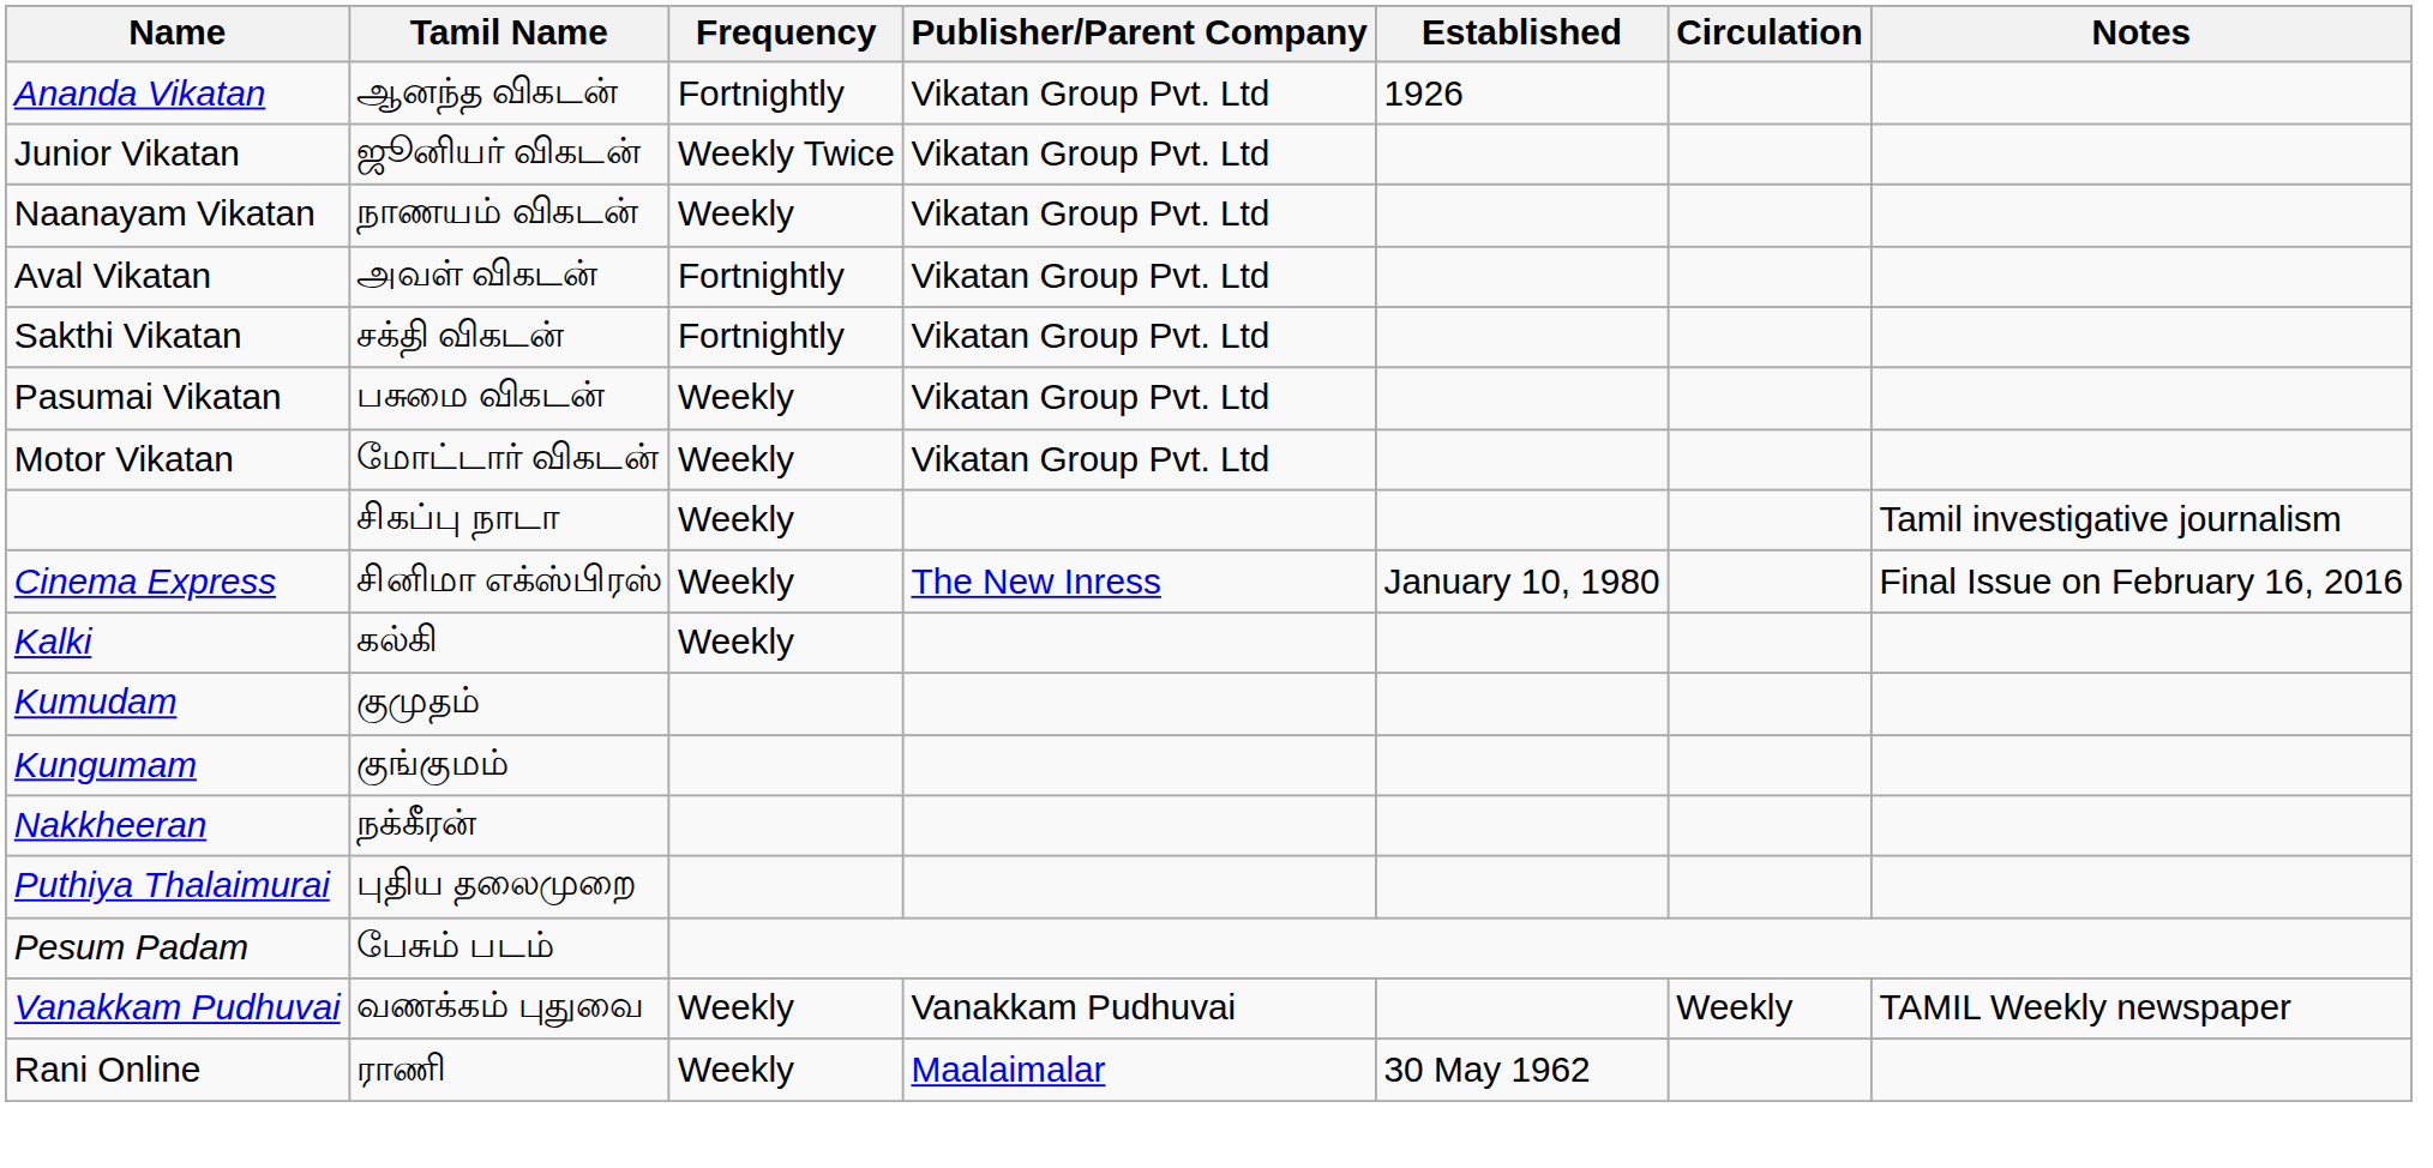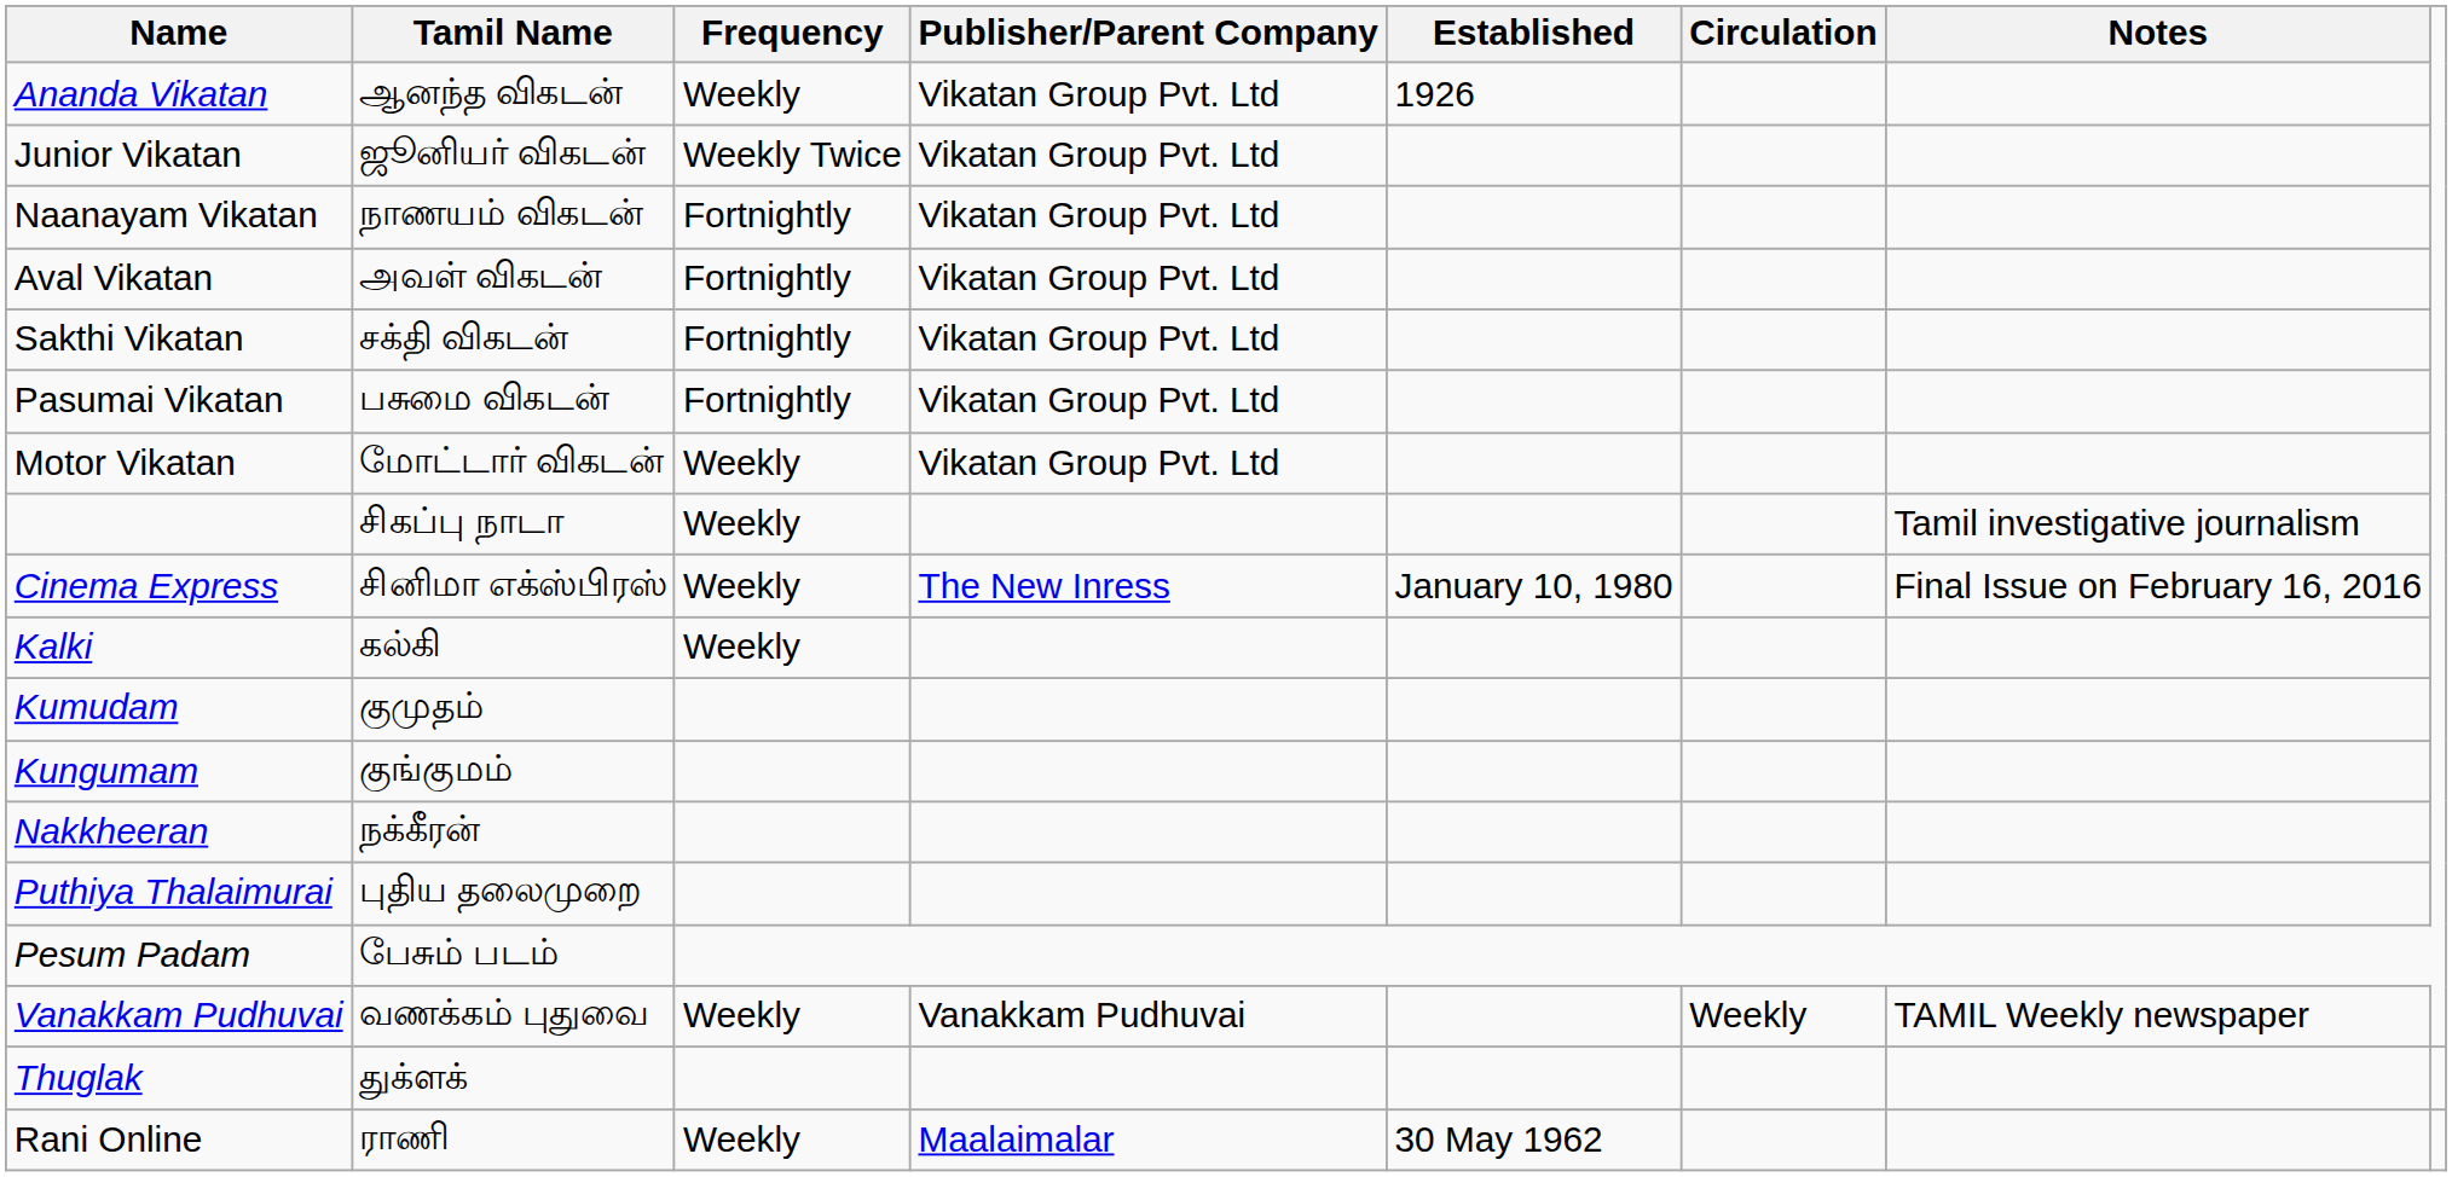 <table class="wikitable sortable">
 <tr>
 <th>Name</th>
 <th>Tamil Name</th>
 <th>Frequency</th>
 <th>Publisher/Parent Company</th>
 <th>Established<br></th>
 <th>Circulation</th>
 <th>Notes</th>
 </tr>
 <tr>
 <td><em><a href='#'>Ananda Vikatan</a></em></td>
 <td>ஆனந்த விகடன்</td>
-<td>Fortnightly</td>
+<td>Weekly</td>
 <td>Vikatan Group Pvt. Ltd</td>
 <td>1926</td>
 <td></td>
 <td></td>
 </tr>
 <tr>
 <td>Junior Vikatan</td>
 <td>ஜூனியர் விகடன்</td>
 <td>Weekly Twice</td>
 <td>Vikatan Group Pvt. Ltd</td>
 <td></td>
 <td></td>
 <td></td>
 </tr>
 <tr>
 <td>Naanayam Vikatan</td>
 <td>நாணயம் விகடன்</td>
-<td>Weekly</td>
+<td>Fortnightly</td>
 <td>Vikatan Group Pvt. Ltd</td>
 <td></td>
 <td></td>
 <td></td>
 </tr>
 <tr>
 <td>Aval Vikatan</td>
 <td>அவள் விகடன்</td>
 <td>Fortnightly</td>
 <td>Vikatan Group Pvt. Ltd</td>
 <td></td>
 <td></td>
 <td></td>
 </tr>
 <tr>
 <td>Sakthi Vikatan</td>
 <td>சக்தி விகடன்</td>
 <td>Fortnightly</td>
 <td>Vikatan Group Pvt. Ltd</td>
 <td></td>
 <td></td>
 <td></td>
 </tr>
 <tr>
 <td>Pasumai Vikatan</td>
 <td>பசுமை விகடன்</td>
-<td>Weekly</td>
+<td>Fortnightly</td>
 <td>Vikatan Group Pvt. Ltd</td>
 <td></td>
 <td></td>
 <td></td>
 </tr>
 <tr>
 <td>Motor Vikatan</td>
 <td>மோட்டார் விகடன்</td>
 <td>Weekly</td>
 <td>Vikatan Group Pvt. Ltd</td>
 <td></td>
 <td></td>
 <td></td>
 </tr>
 <tr>
 <td></td>
 <td>சிகப்பு நாடா</td>
 <td>Weekly</td>
 <td></td>
 <td></td>
 <td></td>
 <td>Tamil investigative journalism</td>
 </tr>
 <tr>
 <td><em><a href='#'>Cinema Express</a></em></td>
 <td>சினிமா எக்ஸ்பிரஸ்</td>
 <td>Weekly</td>
 <td><a href='#'>The New Inress</a></td>
 <td>January 10, 1980</td>
 <td></td>
 <td>Final Issue on February 16, 2016</td>
 </tr>
 <tr>
 <td><a href='#'><em>Kalki</em></a></td>
 <td>கல்கி</td>
 <td>Weekly</td>
 <td></td>
 <td></td>
 <td></td>
 <td></td>
 </tr>
 <tr>
 <td><em><a href='#'>Kumudam</a></em></td>
 <td>குமுதம்</td>
 <td></td>
 <td></td>
 <td></td>
 <td></td>
 <td></td>
 </tr>
 <tr>
 <td><a href='#'><em>Kungumam</em></a></td>
 <td>குங்குமம்</td>
 <td></td>
 <td></td>
 <td></td>
 <td></td>
 <td></td>
 </tr>
 <tr>
 <td><em><a href='#'>Nakkheeran</a></em></td>
 <td>நக்கீரன்</td>
 <td></td>
 <td></td>
 <td></td>
 <td></td>
 <td></td>
 </tr>
 <tr>
 <td><em><a href='#'>Puthiya Thalaimurai</a></em></td>
 <td>புதிய தலைமுறை</td>
 <td></td>
 <td></td>
 <td></td>
 <td></td>
 <td></td>
 </tr>
 <tr>
 <td><em>Pesum Padam</em></td>
 <td>பேசும் படம்</td>
 </tr>
 <tr>
 <td><em><a href='#'>Vanakkam Pudhuvai</a></em></td>
 <td>வணக்கம் புதுவை</td>
 <td>Weekly</td>
 <td>Vanakkam Pudhuvai</td>
 <td></td>
 <td>Weekly</td>
 <td>TAMIL Weekly newspaper</td>
 </tr>
 <tr>
+<td><em><a href='#'>Thuglak</a></em></td>
+<td>துக்ளக்</td>
+<td></td>
+<td></td>
+<td></td>
+<td></td>
+<td></td>
+<td></td>
+</tr>
+<tr>
 <td>Rani Online</td>
 <td>ராணி</td>
 <td>Weekly</td>
 <td><a href='#'>Maalaimalar</a></td>
 <td>30 May 1962</td>
 <td></td>
 <td></td>
 </tr>
 </table>
